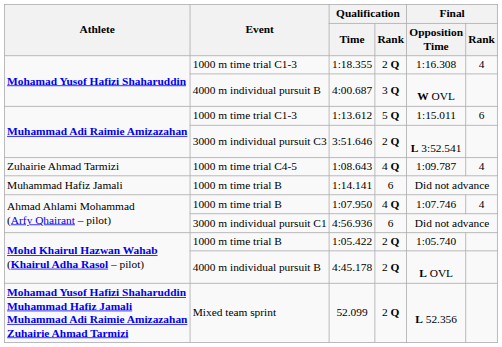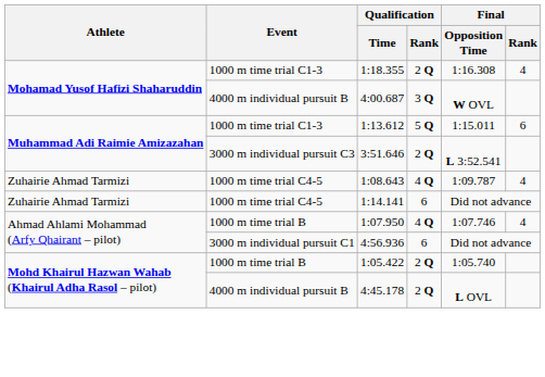 <table class=wikitable style="font-size:90%">
 <tr>
 <th rowspan="2">Athlete</th>
 <th rowspan="2">Event</th>
 <th colspan="2">Qualification</th>
 <th colspan="2">Final</th>
 </tr>
 <tr>
 <th>Time</th>
 <th>Rank</th>
 <th>Opposition<br>Time</th>
 <th>Rank</th>
 </tr>
 <tr align=center>
 <td align=left rowspan="2"><strong><a href='#'>Mohamad Yusof Hafizi Shaharuddin</a></strong></td>
 <td align=left>1000 m time trial C1-3</td>
 <td>1:18.355</td>
 <td>2 <strong>Q</strong></td>
 <td>1:16.308</td>
 <td>4</td>
 </tr>
 <tr align=center>
 <td align=left>4000 m individual pursuit B</td>
 <td>4:00.687</td>
 <td>3 <strong>Q</strong></td>
 <td><br><strong>W</strong> OVL</td>
 <td></td>
 </tr>
 <tr align=center>
 <td align=left rowspan="2"><strong><a href='#'>Muhammad Adi Raimie Amizazahan</a></strong></td>
 <td align=left>1000 m time trial C1-3</td>
 <td>1:13.612</td>
 <td>5 <strong>Q</strong></td>
 <td>1:15.011</td>
 <td>6</td>
 </tr>
 <tr align=center>
 <td align=left>3000 m individual pursuit C3</td>
 <td>3:51.646</td>
 <td>2 <strong>Q</strong></td>
 <td><br><strong>L</strong> 3:52.541</td>
 <td></td>
 </tr>
 <tr align=center>
 <td align=left>Zuhairie Ahmad Tarmizi</td>
 <td align=left>1000 m time trial C4-5</td>
 <td>1:08.643</td>
 <td>4 <strong>Q</strong></td>
 <td>1:09.787</td>
 <td>4</td>
 </tr>
 <tr align=center>
-<td align=left>Muhammad Hafiz Jamali</td>
-<td align=left>1000 m time trial B</td>
+<td align=left>Zuhairie Ahmad Tarmizi</td>
+<td align=left>1000 m time trial C4-5</td>
 <td>1:14.141</td>
 <td>6</td>
 <td align="center" colspan="2">Did not advance</td>
 </tr>
 <tr align=center>
 <td align=left rowspan="2">Ahmad Ahlami Mohammad <br> (<a href='#'>Arfy Qhairant</a> – pilot)</td>
 <td align=left>1000 m time trial B</td>
 <td>1:07.950</td>
 <td>4 <strong>Q</strong></td>
 <td>1:07.746</td>
 <td>4</td>
 </tr>
 <tr align=center>
 <td align=left>3000 m individual pursuit C1</td>
 <td>4:56.936</td>
 <td>6</td>
 <td align="center" colspan="2">Did not advance</td>
 </tr>
 <tr align=center>
 <td align=left rowspan="2"><strong><a href='#'>Mohd Khairul Hazwan Wahab</a></strong> <br> (<strong><a href='#'>Khairul Adha Rasol</a></strong> – pilot)</td>
 <td align=left>1000 m time trial B</td>
 <td>1:05.422</td>
 <td>2 <strong>Q</strong></td>
 <td>1:05.740</td>
 <td></td>
 </tr>
 <tr align=center>
 <td align=left>4000 m individual pursuit B</td>
 <td>4:45.178</td>
 <td>2 <strong>Q</strong></td>
 <td><br><strong>L</strong> OVL</td>
 <td></td>
 </tr>
-<tr align=center>
-<td align=left><strong><a href='#'>Mohamad Yusof Hafizi Shaharuddin</a><br><a href='#'>Muhammad Hafiz Jamali</a><br><a href='#'>Muhammad Adi Raimie Amizazahan</a><br><a href='#'>Zuhairie Ahmad Tarmizi</a></strong></td>
-<td align=left>Mixed team sprint</td>
-<td>52.099</td>
-<td>2 <strong>Q</strong></td>
-<td><br><strong>L</strong> 52.356</td>
-<td></td>
-</tr>
 </table>
